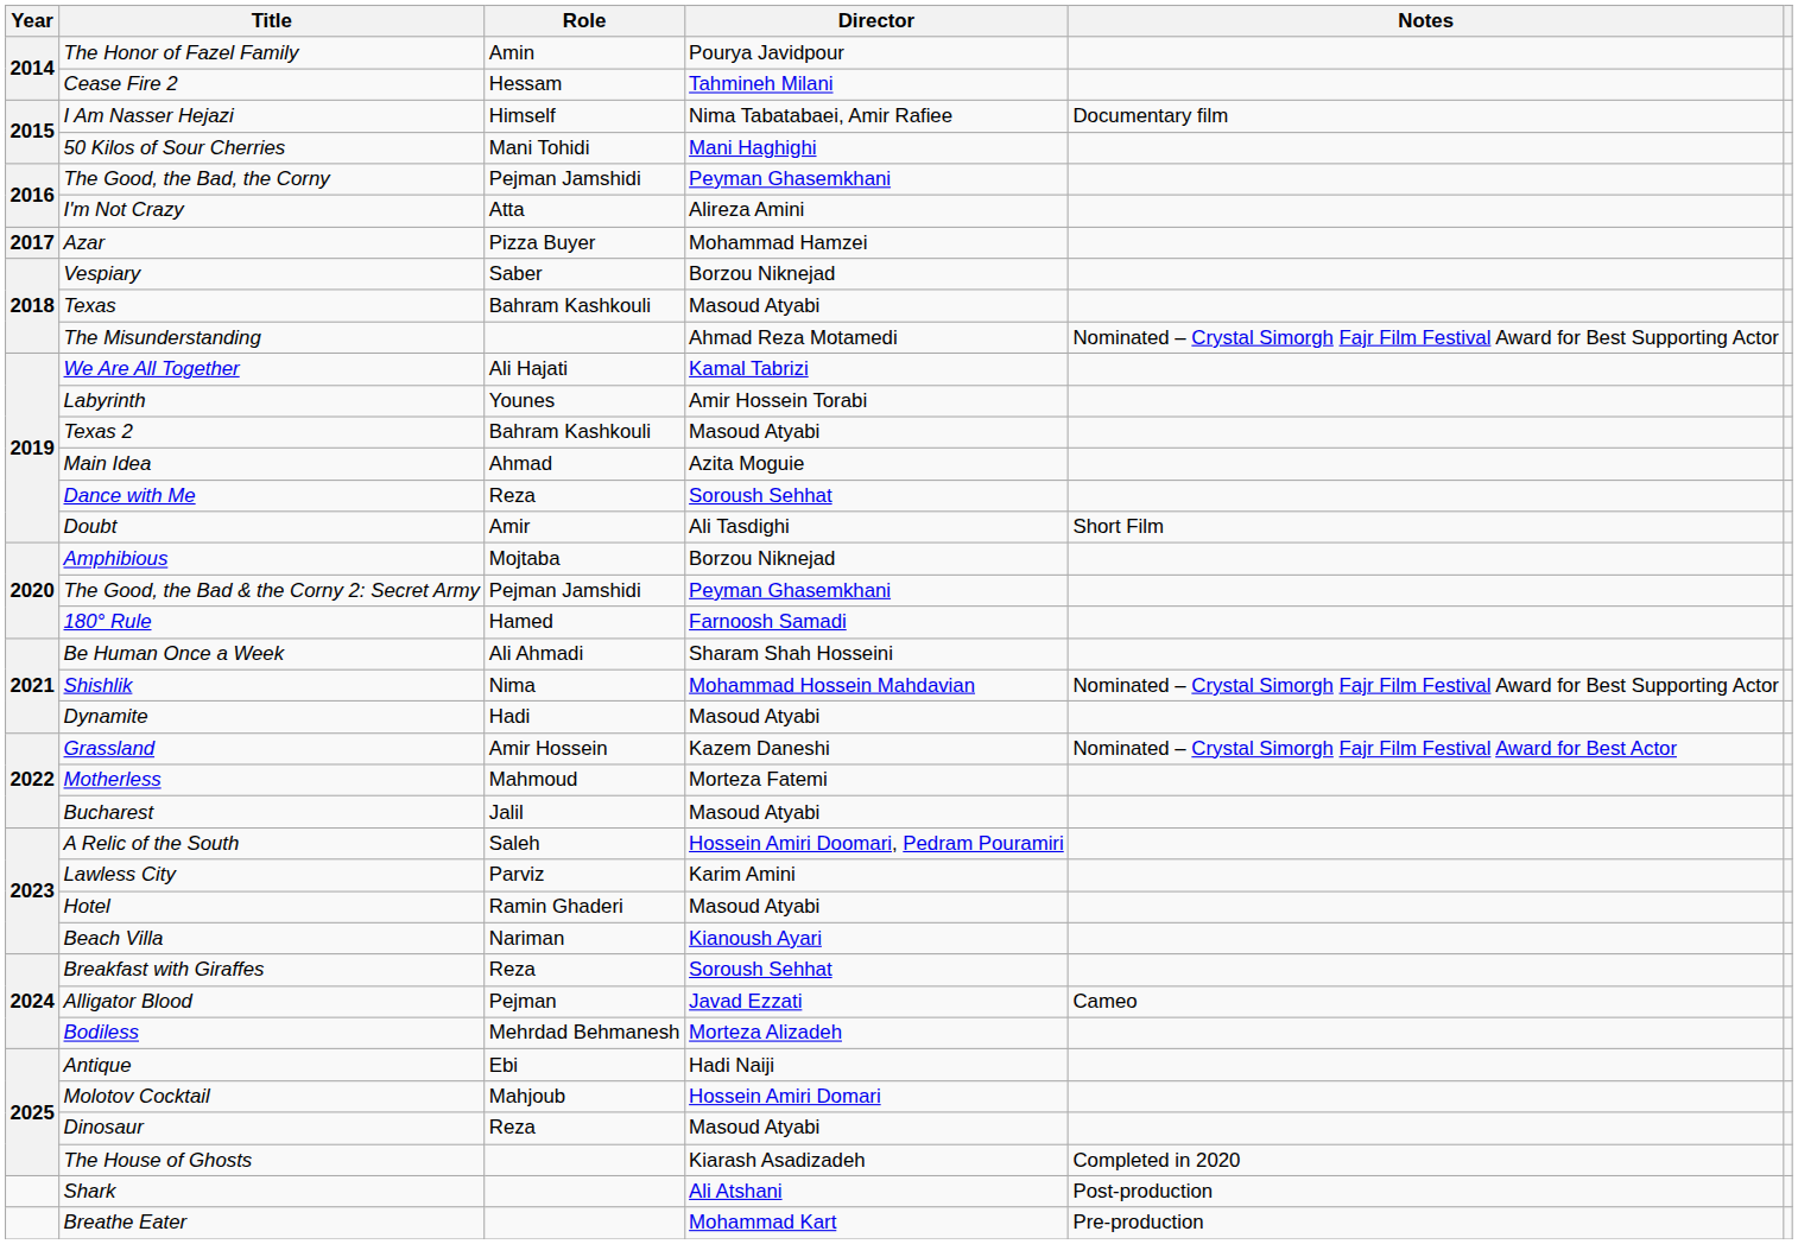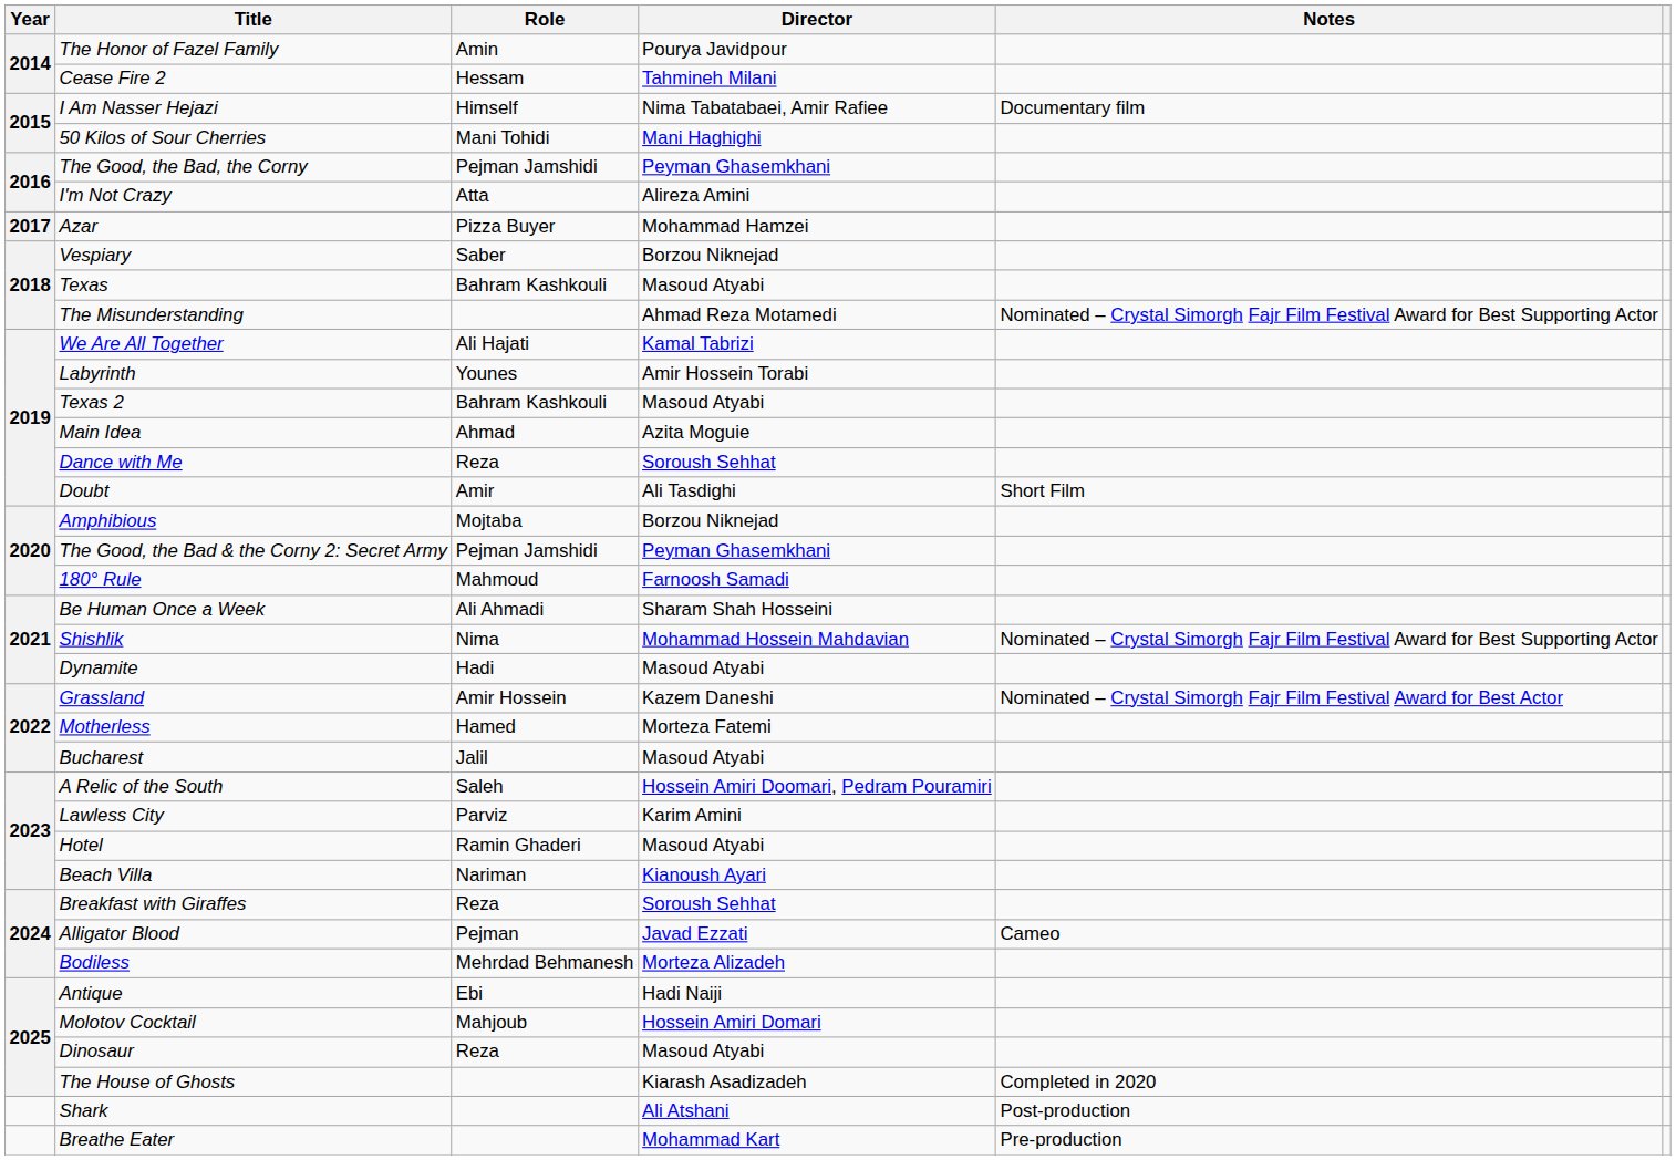 <table class="wikitable plainrowheaders sortable"  style=font-size:100%>
 <tr>
 <th scope="col">Year</th>
 <th scope="col">Title</th>
 <th scope="col">Role</th>
 <th scope="col">Director</th>
 <th scope="col" class="unsortable">Notes</th>
 <th scope="col" class="unsortable"></th>
 </tr>
 <tr>
 <th scope=row rowspan="2">2014</th>
 <td><em>The Honor of Fazel Family</em></td>
 <td>Amin</td>
 <td>Pourya Javidpour</td>
 <td></td>
 <td></td>
 </tr>
 <tr>
 <td><em>Cease Fire 2</em></td>
 <td>Hessam</td>
 <td><a href='#'>Tahmineh Milani</a></td>
 <td></td>
 <td></td>
 </tr>
 <tr>
 <th scope=row rowspan="2">2015</th>
 <td><em>I Am Nasser Hejazi</em></td>
 <td>Himself</td>
 <td>Nima Tabatabaei, Amir Rafiee</td>
 <td>Documentary film</td>
 <td></td>
 </tr>
 <tr>
 <td><em>50 Kilos of Sour Cherries</em></td>
 <td>Mani Tohidi</td>
 <td><a href='#'>Mani Haghighi</a></td>
 <td></td>
 <td></td>
 </tr>
 <tr>
 <th scope=row rowspan="2">2016</th>
 <td><em>The Good, the Bad, the Corny</em></td>
 <td>Pejman Jamshidi</td>
 <td><a href='#'>Peyman Ghasemkhani</a></td>
 <td></td>
 <td></td>
 </tr>
 <tr>
 <td><em>I'm Not Crazy</em></td>
 <td>Atta</td>
 <td>Alireza Amini</td>
 <td></td>
 <td></td>
 </tr>
 <tr>
 <th scope=row>2017</th>
 <td><em>Azar</em></td>
 <td>Pizza Buyer</td>
 <td>Mohammad Hamzei</td>
 <td></td>
 <td></td>
 </tr>
 <tr>
 <th scope=row rowspan="3">2018</th>
 <td><em>Vespiary</em></td>
 <td>Saber</td>
 <td>Borzou Niknejad</td>
 <td></td>
 <td></td>
 </tr>
 <tr>
 <td><em>Texas</em></td>
 <td>Bahram Kashkouli</td>
 <td>Masoud Atyabi</td>
 <td></td>
 <td></td>
 </tr>
 <tr>
 <td><em>The Misunderstanding</em></td>
 <td></td>
 <td>Ahmad Reza Motamedi</td>
 <td>Nominated – <a href='#'>Crystal Simorgh</a> <a href='#'>Fajr Film Festival</a> Award for Best Supporting Actor</td>
 <td></td>
 </tr>
 <tr>
 <th scope=row rowspan="6">2019</th>
 <td><em><a href='#'>We Are All Together</a></em></td>
 <td>Ali Hajati</td>
 <td><a href='#'>Kamal Tabrizi</a></td>
 <td></td>
 <td></td>
 </tr>
 <tr>
 <td><em>Labyrinth</em></td>
 <td>Younes</td>
 <td>Amir Hossein Torabi</td>
 <td></td>
 <td></td>
 </tr>
 <tr>
 <td><em>Texas 2</em></td>
 <td>Bahram Kashkouli</td>
 <td>Masoud Atyabi</td>
 <td></td>
 <td></td>
 </tr>
 <tr>
 <td><em>Main Idea</em></td>
 <td>Ahmad</td>
 <td>Azita Moguie</td>
 <td></td>
 <td></td>
 </tr>
 <tr>
 <td><em><a href='#'>Dance with Me</a></em></td>
 <td>Reza</td>
 <td><a href='#'>Soroush Sehhat</a></td>
 <td></td>
 <td></td>
 </tr>
 <tr>
 <td><em>Doubt</em></td>
 <td>Amir</td>
 <td>Ali Tasdighi</td>
 <td>Short Film</td>
 <td></td>
 </tr>
 <tr>
 <th scope=row rowspan="3">2020</th>
 <td><em><a href='#'>Amphibious</a></em></td>
 <td>Mojtaba</td>
 <td>Borzou Niknejad</td>
 <td></td>
 <td></td>
 </tr>
 <tr>
 <td><em>The Good, the Bad & the Corny 2: Secret Army</em></td>
 <td>Pejman Jamshidi</td>
 <td><a href='#'>Peyman Ghasemkhani</a></td>
 <td></td>
 <td></td>
 </tr>
 <tr>
 <td><em><a href='#'>180° Rule</a></em></td>
-<td>Hamed</td>
+<td>Mahmoud</td>
 <td><a href='#'>Farnoosh Samadi</a></td>
 <td></td>
 <td></td>
 </tr>
 <tr>
 <th scope=row rowspan="3">2021</th>
 <td><em>Be Human Once a Week</em></td>
 <td>Ali Ahmadi</td>
 <td>Sharam Shah Hosseini</td>
 <td></td>
 <td></td>
 </tr>
 <tr>
 <td><em><a href='#'>Shishlik</a></em></td>
 <td>Nima</td>
 <td><a href='#'>Mohammad Hossein Mahdavian</a></td>
 <td>Nominated – <a href='#'>Crystal Simorgh</a> <a href='#'>Fajr Film Festival</a> Award for Best Supporting Actor</td>
 <td></td>
 </tr>
 <tr>
 <td><em>Dynamite</em></td>
 <td>Hadi</td>
 <td>Masoud Atyabi</td>
 <td></td>
 <td></td>
 </tr>
 <tr>
 <th scope=row rowspan="3">2022</th>
 <td><em><a href='#'>Grassland</a></em></td>
 <td>Amir Hossein</td>
 <td>Kazem Daneshi</td>
 <td>Nominated – <a href='#'>Crystal Simorgh</a> <a href='#'>Fajr Film Festival</a> <a href='#'>Award for Best Actor</a></td>
 <td></td>
 </tr>
 <tr>
 <td><em><a href='#'>Motherless</a></em></td>
-<td>Mahmoud</td>
+<td>Hamed</td>
 <td>Morteza Fatemi</td>
 <td></td>
 <td></td>
 </tr>
 <tr>
 <td><em>Bucharest</em></td>
 <td>Jalil</td>
 <td>Masoud Atyabi</td>
 <td></td>
 <td></td>
 </tr>
 <tr>
 <th rowspan="4" scope="row">2023</th>
 <td><em>A Relic of the South</em></td>
 <td>Saleh</td>
 <td><a href='#'>Hossein Amiri Doomari</a>, <a href='#'>Pedram Pouramiri</a></td>
 <td></td>
 <td></td>
 </tr>
 <tr>
 <td><em>Lawless City</em></td>
 <td>Parviz</td>
 <td>Karim Amini</td>
 <td></td>
 <td></td>
 </tr>
 <tr>
 <td><em>Hotel</em></td>
 <td>Ramin Ghaderi</td>
 <td>Masoud Atyabi</td>
 <td></td>
 <td></td>
 </tr>
 <tr>
 <td><em>Beach Villa</em></td>
 <td>Nariman</td>
 <td><a href='#'>Kianoush Ayari</a></td>
 <td></td>
 <td></td>
 </tr>
 <tr>
 <th rowspan="3" scope="row">2024</th>
 <td><em>Breakfast with Giraffes</em></td>
 <td>Reza</td>
 <td><a href='#'>Soroush Sehhat</a></td>
 <td></td>
 <td></td>
 </tr>
 <tr>
 <td><em>Alligator Blood</em></td>
 <td>Pejman</td>
 <td><a href='#'>Javad Ezzati</a></td>
 <td>Cameo</td>
 <td></td>
 </tr>
 <tr>
 <td><em><a href='#'>Bodiless</a></em></td>
 <td>Mehrdad Behmanesh</td>
 <td><a href='#'>Morteza Alizadeh</a></td>
 <td></td>
 <td></td>
 </tr>
 <tr>
 <th rowspan="4" scope="row">2025</th>
 <td><em>Antique</em></td>
 <td>Ebi</td>
 <td>Hadi Naiji</td>
 <td></td>
 <td></td>
 </tr>
 <tr>
 <td><em>Molotov Cocktail</em></td>
 <td>Mahjoub</td>
 <td><a href='#'>Hossein Amiri Domari</a></td>
 <td></td>
 <td></td>
 </tr>
 <tr>
 <td><em>Dinosaur</em></td>
 <td>Reza</td>
 <td>Masoud Atyabi</td>
 <td></td>
 <td></td>
 </tr>
 <tr>
 <td><em>The House of Ghosts</em></td>
 <td></td>
 <td>Kiarash Asadizadeh</td>
 <td>Completed in 2020</td>
 <td></td>
 </tr>
 <tr>
 <td></td>
 <td><em>Shark</em></td>
 <td></td>
 <td><a href='#'>Ali Atshani</a></td>
 <td>Post-production</td>
 <td></td>
 </tr>
 <tr>
 <td></td>
 <td><em>Breathe Eater</em></td>
 <td></td>
 <td><a href='#'>Mohammad Kart</a></td>
 <td>Pre-production</td>
 <td></td>
 </tr>
 </table>
